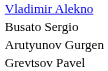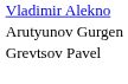 <table>
 <tr>
 <th></th>
 <td> <a href='#'>Vladimir Alekno</a></td>
-</tr>
-<tr>
-<th></th>
-<td>Busato Sergio</td>
 </tr>
 <tr>
 <th></th>
 <td>Arutyunov Gurgen</td>
 </tr>
 <tr>
 <th></th>
 <td>Grevtsov Pavel</td>
 </tr>
 </table>
